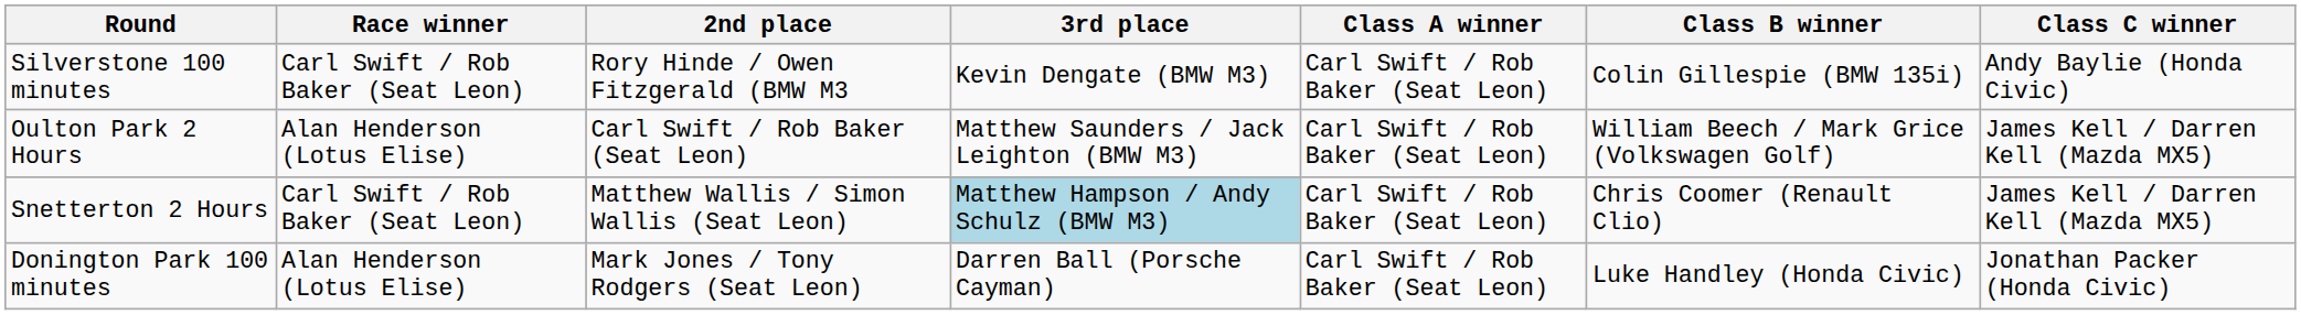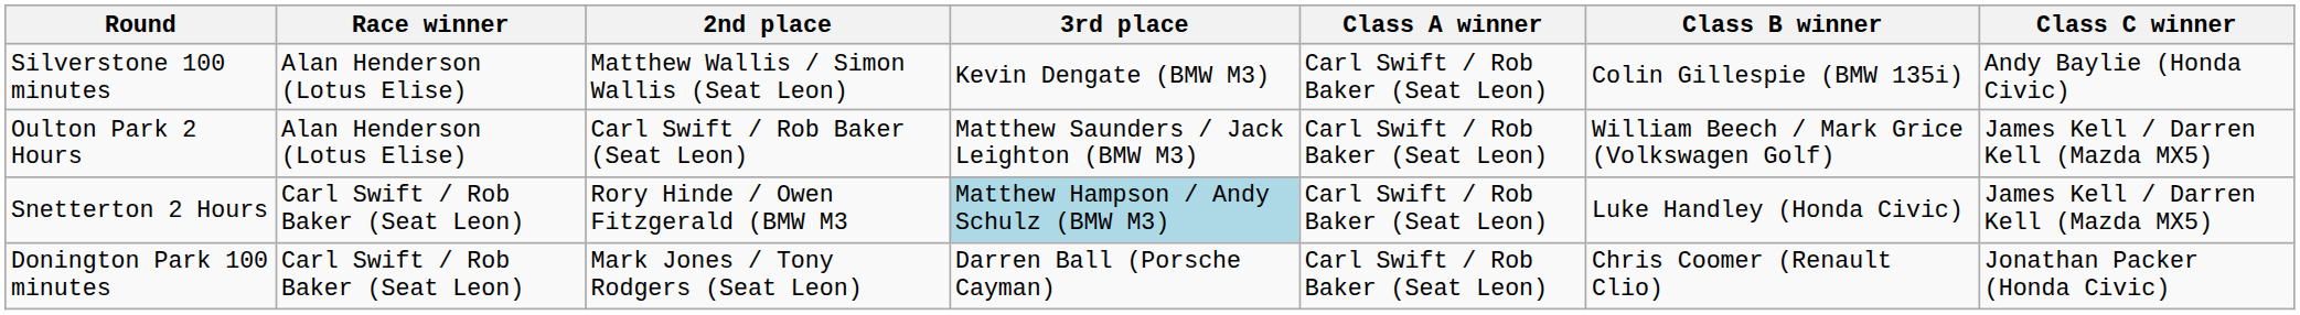 <table class="wikitable">
 <tr>
 <th>Round</th>
 <th>Race winner</th>
 <th>2nd place</th>
 <th>3rd place</th>
 <th>Class A winner</th>
 <th>Class B winner</th>
 <th>Class C winner</th>
 </tr>
 <tr>
 <td>Silverstone 100 minutes</td>
-<td>Carl Swift / Rob Baker (Seat Leon)</td>
-<td>Rory Hinde / Owen Fitzgerald (BMW M3</td>
+<td>Alan Henderson (Lotus Elise)</td>
+<td>Matthew Wallis / Simon Wallis (Seat Leon)</td>
 <td>Kevin Dengate (BMW M3)</td>
 <td>Carl Swift / Rob Baker (Seat Leon)</td>
 <td>Colin Gillespie (BMW 135i)</td>
 <td>Andy Baylie (Honda Civic)</td>
 </tr>
 <tr>
 <td>Oulton Park 2 Hours</td>
 <td>Alan Henderson (Lotus Elise)</td>
 <td>Carl Swift / Rob Baker (Seat Leon)</td>
 <td>Matthew Saunders / Jack Leighton (BMW M3)</td>
 <td>Carl Swift / Rob Baker (Seat Leon)</td>
 <td>William Beech / Mark Grice (Volkswagen Golf)</td>
 <td>James Kell / Darren Kell (Mazda MX5)</td>
 </tr>
 <tr>
 <td>Snetterton 2 Hours</td>
 <td>Carl Swift / Rob Baker (Seat Leon)</td>
-<td>Matthew Wallis / Simon Wallis (Seat Leon)</td>
+<td>Rory Hinde / Owen Fitzgerald (BMW M3</td>
 <td style="background: lightblue;">Matthew Hampson / Andy Schulz (BMW M3)</td>
 <td>Carl Swift / Rob Baker (Seat Leon)</td>
-<td>Chris Coomer (Renault Clio)</td>
+<td>Luke Handley (Honda Civic)</td>
 <td>James Kell / Darren Kell (Mazda MX5)</td>
 </tr>
 <tr>
 <td>Donington Park 100 minutes</td>
-<td>Alan Henderson (Lotus Elise)</td>
+<td>Carl Swift / Rob Baker (Seat Leon)</td>
 <td>Mark Jones / Tony Rodgers (Seat Leon)</td>
 <td>Darren Ball (Porsche Cayman)</td>
 <td>Carl Swift / Rob Baker (Seat Leon)</td>
-<td>Luke Handley (Honda Civic)</td>
+<td>Chris Coomer (Renault Clio)</td>
 <td>Jonathan Packer (Honda Civic)</td>
 </tr>
 </table>
